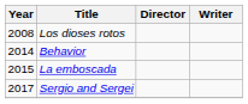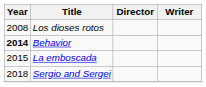 <table class="wikitable">
 <tr>
 <th>Year</th>
 <th>Title</th>
 <th width=65>Director</th>
 <th width=65>Writer</th>
 </tr>
 <tr>
 <td>2008</td>
 <td><em>Los dioses rotos</em></td>
 <td></td>
 <td></td>
 </tr>
 <tr>
-<td>2014</td>
+<td><strong>2014</strong></td>
 <td><em><a href='#'>Behavior</a></em></td>
 <td></td>
 <td></td>
 </tr>
 <tr>
 <td>2015</td>
 <td><em><a href='#'>La emboscada</a></em></td>
 <td></td>
 <td></td>
 </tr>
 <tr>
-<td>2017</td>
+<td>2018</td>
 <td><em><a href='#'>Sergio and Sergei</a></em></td>
 <td></td>
 <td></td>
 </tr>
 <tr>
 </tr>
 </table>
